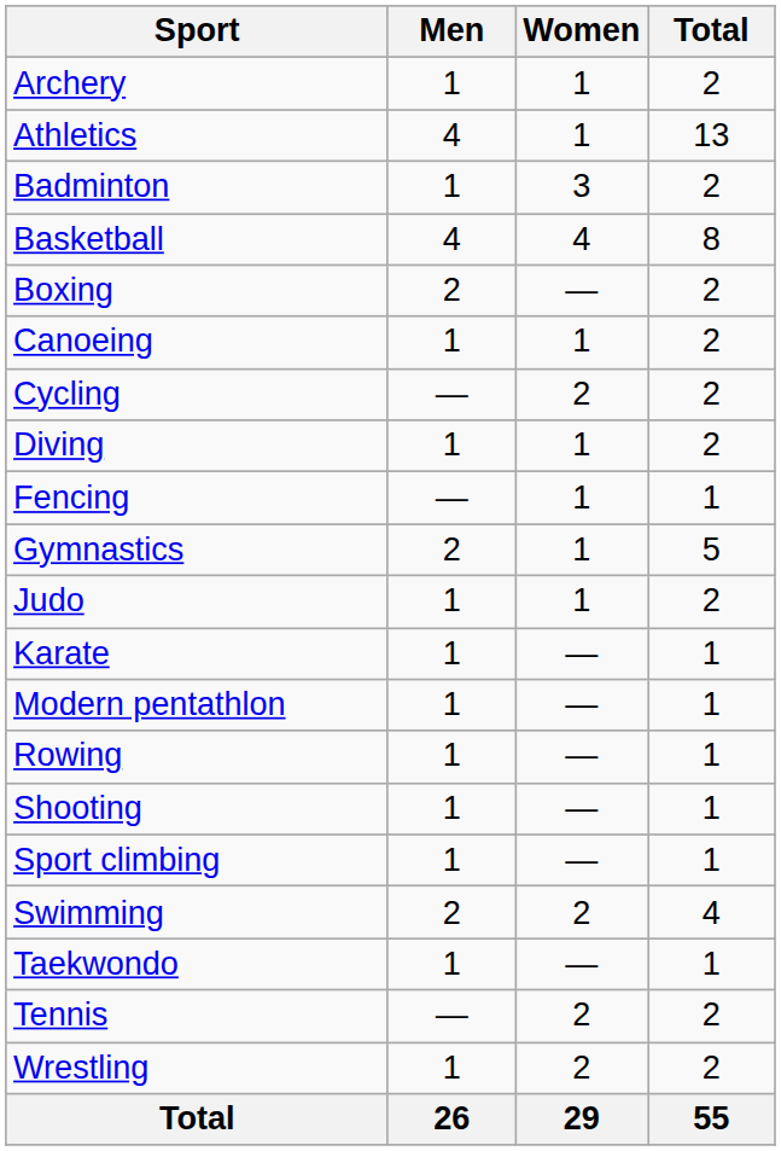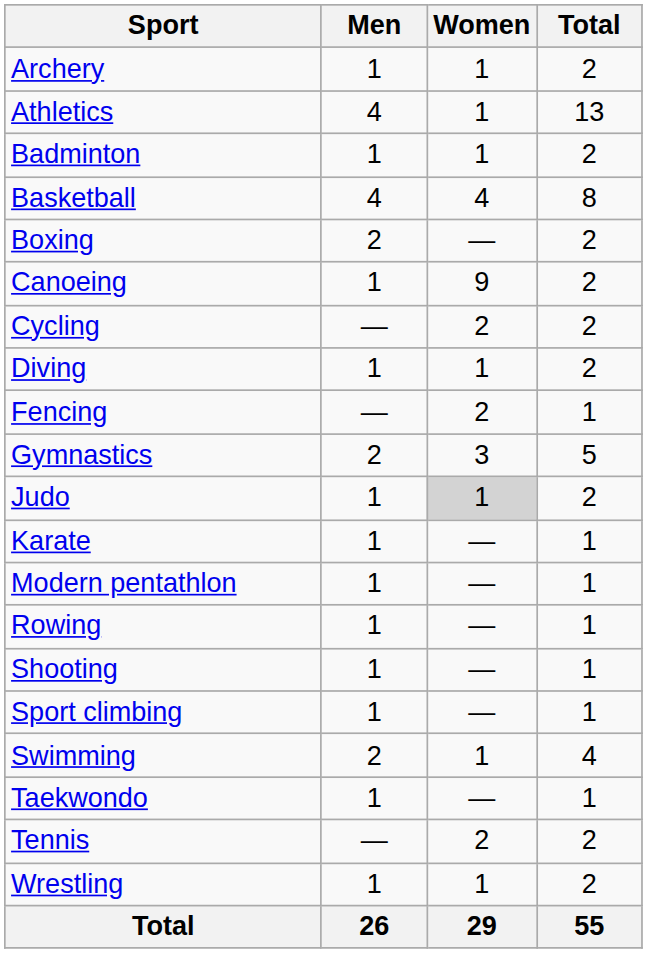 <table class="wikitable sortable" style="text-align:center;">
 <tr>
 <th width=180>Sport</th>
 <th width=55>Men</th>
 <th width=55>Women</th>
 <th width=55>Total</th>
 </tr>
 <tr>
 <td align=left><a href='#'>Archery</a></td>
 <td>1</td>
 <td>1</td>
 <td>2</td>
 </tr>
 <tr>
 <td align=left><a href='#'>Athletics</a></td>
 <td>4</td>
 <td>1</td>
 <td>13</td>
 </tr>
 <tr>
 <td align=left><a href='#'>Badminton</a></td>
 <td>1</td>
-<td>3</td>
+<td>1</td>
 <td>2</td>
 </tr>
 <tr>
 <td align=left><a href='#'>Basketball</a></td>
 <td>4</td>
 <td>4</td>
 <td>8</td>
 </tr>
 <tr>
 <td align=left><a href='#'>Boxing</a></td>
 <td>2</td>
 <td>—</td>
 <td>2</td>
 </tr>
 <tr>
 <td align=left><a href='#'>Canoeing</a></td>
 <td>1</td>
-<td>1</td>
+<td>9</td>
 <td>2</td>
 </tr>
 <tr>
 <td align=left><a href='#'>Cycling</a></td>
 <td>—</td>
 <td>2</td>
 <td>2</td>
 </tr>
 <tr>
 <td align=left><a href='#'>Diving</a></td>
 <td>1</td>
 <td>1</td>
 <td>2</td>
 </tr>
 <tr>
 <td align=left><a href='#'>Fencing</a></td>
 <td>—</td>
-<td>1</td>
+<td>2</td>
 <td>1</td>
 </tr>
 <tr>
 <td align=left><a href='#'>Gymnastics</a></td>
 <td>2</td>
-<td>1</td>
+<td>3</td>
 <td>5</td>
 </tr>
 <tr>
 <td align=left><a href='#'>Judo</a></td>
 <td>1</td>
-<td>1</td>
+<td style="background: lightgrey;">1</td>
 <td>2</td>
 </tr>
 <tr>
 <td align=left><a href='#'>Karate</a></td>
 <td>1</td>
 <td>—</td>
 <td>1</td>
 </tr>
 <tr>
 <td align=left><a href='#'>Modern pentathlon</a></td>
 <td>1</td>
 <td>—</td>
 <td>1</td>
 </tr>
 <tr>
 <td align=left><a href='#'>Rowing</a></td>
 <td>1</td>
 <td>—</td>
 <td>1</td>
 </tr>
 <tr>
 <td align=left><a href='#'>Shooting</a></td>
 <td>1</td>
 <td>—</td>
 <td>1</td>
 </tr>
 <tr>
 <td align=left><a href='#'>Sport climbing</a></td>
 <td>1</td>
 <td>—</td>
 <td>1</td>
 </tr>
 <tr>
 <td align=left><a href='#'>Swimming</a></td>
 <td>2</td>
-<td>2</td>
+<td>1</td>
 <td>4</td>
 </tr>
 <tr>
 <td align=left><a href='#'>Taekwondo</a></td>
 <td>1</td>
 <td>—</td>
 <td>1</td>
 </tr>
 <tr>
 <td align=left><a href='#'>Tennis</a></td>
 <td>—</td>
 <td>2</td>
 <td>2</td>
 </tr>
 <tr>
 <td align=left><a href='#'>Wrestling</a></td>
 <td>1</td>
-<td>2</td>
+<td>1</td>
 <td>2</td>
 </tr>
 <tr>
 <th>Total</th>
 <th>26</th>
 <th>29</th>
 <th>55</th>
 </tr>
 </table>
